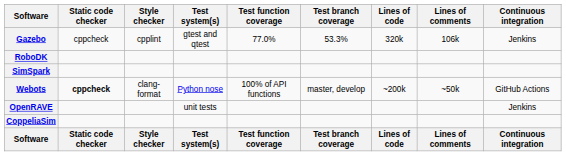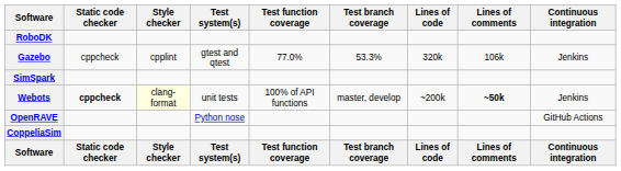 <table class="wikitable sortable" style="font-size: 80%; text-align: center; width: auto;">
 <tr>
 <th>Software</th>
 <th>Static code checker</th>
 <th>Style checker</th>
 <th>Test system(s)</th>
 <th>Test function coverage</th>
 <th>Test branch coverage</th>
 <th>Lines of code</th>
 <th>Lines of comments</th>
 <th>Continuous integration</th>
 </tr>
 <tr>
+<th><a href='#'>RoboDK</a></th>
+<td></td>
+<td></td>
+<td></td>
+<td></td>
+<td></td>
+<td></td>
+<td></td>
+<td></td>
+</tr>
+<tr>
 <th><a href='#'>Gazebo</a></th>
 <td>cppcheck</td>
 <td>cpplint</td>
 <td>gtest and qtest</td>
 <td>77.0%</td>
 <td>53.3%</td>
 <td>320k</td>
 <td>106k</td>
 <td>Jenkins</td>
-</tr>
-<tr>
-<th><a href='#'>RoboDK</a></th>
-<td></td>
-<td></td>
-<td></td>
-<td></td>
-<td></td>
-<td></td>
-<td></td>
-<td></td>
 </tr>
 <tr>
 <th><a href='#'>SimSpark</a></th>
 <td></td>
 <td></td>
 <td></td>
 <td></td>
 <td></td>
 <td></td>
 <td></td>
 <td></td>
 </tr>
 <tr>
 <th><a href='#'>Webots</a></th>
 <td><strong>cppcheck</strong></td>
-<td>clang-format</td>
-<td><a href='#'>Python nose</a></td>
+<td style="background: lightyellow;">clang-format</td>
+<td>unit tests</td>
 <td>100% of API functions</td>
 <td>master, develop</td>
 <td>~200k</td>
-<td>~50k</td>
-<td>GitHub Actions</td>
+<td><strong>~50k</strong></td>
+<td>Jenkins</td>
 </tr>
 <tr>
 <th><a href='#'>OpenRAVE</a></th>
 <td></td>
 <td></td>
-<td>unit tests</td>
+<td><a href='#'>Python nose</a></td>
 <td></td>
 <td></td>
 <td></td>
 <td></td>
-<td>Jenkins</td>
+<td>GitHub Actions</td>
 </tr>
 <tr>
 <th><a href='#'>CoppeliaSim</a></th>
 <td></td>
 <td></td>
 <td></td>
 <td></td>
 <td></td>
 <td></td>
 <td></td>
 <td></td>
 </tr>
 <tr class="sortbottom">
 <th>Software</th>
 <th>Static code checker</th>
 <th>Style checker</th>
 <th>Test system(s)</th>
 <th>Test function coverage</th>
 <th>Test branch coverage</th>
 <th>Lines of code</th>
 <th>Lines of comments</th>
 <th>Continuous integration</th>
 </tr>
 </table>
